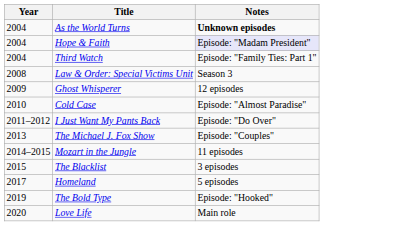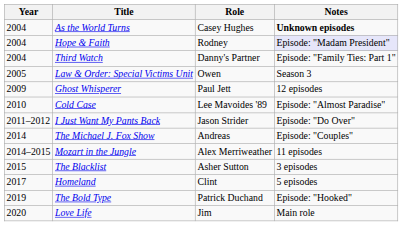 <table class="wikitable sortable">
 <tr>
 <th>Year</th>
 <th>Title</th>
+<th>Role</th>
 <th>Notes</th>
 </tr>
 <tr>
 <td>2004</td>
 <td><em><a href='#'>As the World Turns</a></em></td>
+<td>Casey Hughes</td>
 <td><strong>Unknown episodes</strong></td>
 </tr>
 <tr>
 <td>2004</td>
 <td><em><a href='#'>Hope & Faith</a></em></td>
+<td>Rodney</td>
 <td style="background: lavender;">Episode: "Madam President"</td>
 </tr>
 <tr>
 <td>2004</td>
 <td><em><a href='#'>Third Watch</a></em></td>
+<td>Danny's Partner</td>
 <td>Episode: "Family Ties: Part 1"</td>
 </tr>
 <tr>
-<td>2008</td>
+<td>2005</td>
 <td><em><a href='#'>Law & Order: Special Victims Unit</a></em></td>
+<td>Owen</td>
 <td>Season 3</td>
 </tr>
 <tr>
 <td>2009</td>
 <td><em><a href='#'>Ghost Whisperer</a></em></td>
+<td>Paul Jett</td>
 <td>12 episodes</td>
 </tr>
 <tr>
 <td>2010</td>
 <td><em><a href='#'>Cold Case</a></em></td>
+<td>Lee Mavoides '89</td>
 <td>Episode: "Almost Paradise"</td>
 </tr>
 <tr>
 <td>2011–2012</td>
 <td><em><a href='#'>I Just Want My Pants Back</a></em></td>
+<td>Jason Strider</td>
 <td>Episode: "Do Over"</td>
 </tr>
 <tr>
-<td>2013</td>
+<td>2014</td>
 <td><em><a href='#'>The Michael J. Fox Show</a></em></td>
+<td>Andreas</td>
 <td>Episode: "Couples"</td>
 </tr>
 <tr>
 <td>2014–2015</td>
 <td><em><a href='#'>Mozart in the Jungle</a></em></td>
+<td>Alex Merriweather</td>
 <td>11 episodes</td>
 </tr>
 <tr>
 <td>2015</td>
 <td><em><a href='#'>The Blacklist</a></em></td>
+<td>Asher Sutton</td>
 <td>3 episodes</td>
 </tr>
 <tr>
 <td>2017</td>
 <td><em><a href='#'>Homeland</a></em></td>
+<td>Clint</td>
 <td>5 episodes</td>
 </tr>
 <tr>
 <td>2019</td>
 <td><em><a href='#'>The Bold Type</a></em></td>
+<td>Patrick Duchand</td>
 <td>Episode: "Hooked"</td>
 </tr>
 <tr>
 <td>2020</td>
 <td><em><a href='#'>Love Life</a></em></td>
+<td>Jim</td>
 <td>Main role</td>
 </tr>
 </table>
